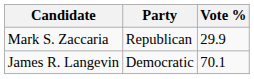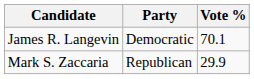 <table class="wikitable">
 <tr>
 <th>Candidate</th>
 <th>Party</th>
 <th>Vote %</th>
 </tr>
 <tr>
+<td>James R. Langevin</td>
+<td>Democratic</td>
+<td>70.1</td>
+</tr>
+<tr>
 <td>Mark S. Zaccaria</td>
 <td>Republican</td>
 <td>29.9</td>
 </tr>
-<tr>
-<td>James R. Langevin</td>
-<td>Democratic</td>
-<td>70.1</td>
-</tr>
 </table>
